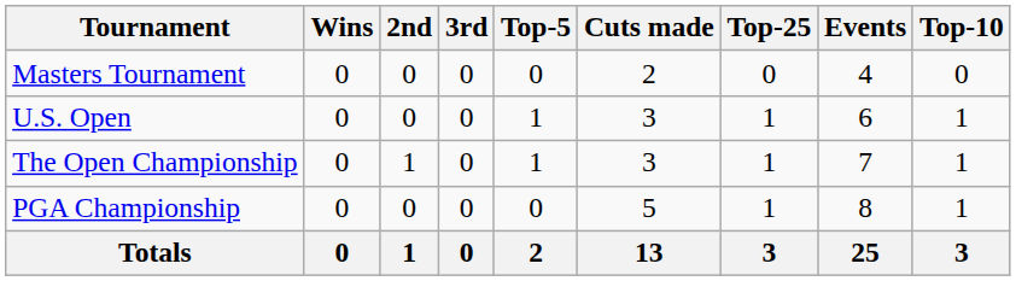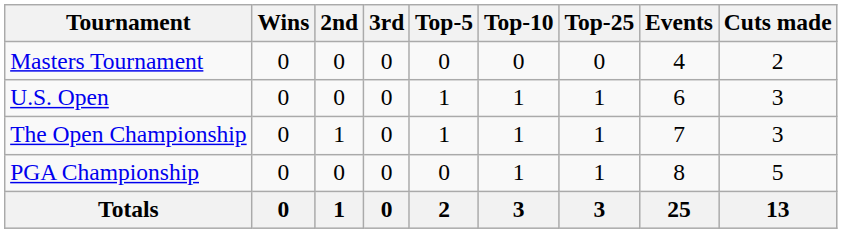 <table class=wikitable style=text-align:center>
 <tr>
 <th>Tournament</th>
 <th>Wins</th>
 <th>2nd</th>
 <th>3rd</th>
 <th>Top-5</th>
-<th>Cuts made</th>
+<th>Top-10</th>
 <th>Top-25</th>
 <th>Events</th>
-<th>Top-10</th>
+<th>Cuts made</th>
 </tr>
 <tr>
 <td align=left><a href='#'>Masters Tournament</a></td>
 <td>0</td>
 <td>0</td>
 <td>0</td>
 <td>0</td>
-<td>2</td>
+<td>0</td>
 <td>0</td>
 <td>4</td>
-<td>0</td>
+<td>2</td>
 </tr>
 <tr>
 <td align=left><a href='#'>U.S. Open</a></td>
 <td>0</td>
 <td>0</td>
 <td>0</td>
 <td>1</td>
-<td>3</td>
+<td>1</td>
 <td>1</td>
 <td>6</td>
-<td>1</td>
+<td>3</td>
 </tr>
 <tr>
 <td align=left><a href='#'>The Open Championship</a></td>
 <td>0</td>
 <td>1</td>
 <td>0</td>
 <td>1</td>
-<td>3</td>
+<td>1</td>
 <td>1</td>
 <td>7</td>
-<td>1</td>
+<td>3</td>
 </tr>
 <tr>
 <td align=left><a href='#'>PGA Championship</a></td>
 <td>0</td>
 <td>0</td>
 <td>0</td>
 <td>0</td>
-<td>5</td>
+<td>1</td>
 <td>1</td>
 <td>8</td>
-<td>1</td>
+<td>5</td>
 </tr>
 <tr>
 <th>Totals</th>
 <th>0</th>
 <th>1</th>
 <th>0</th>
 <th>2</th>
-<th>13</th>
+<th>3</th>
 <th>3</th>
 <th>25</th>
-<th>3</th>
+<th>13</th>
 </tr>
 </table>
